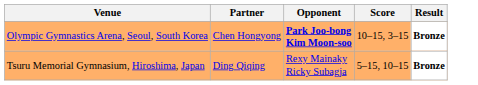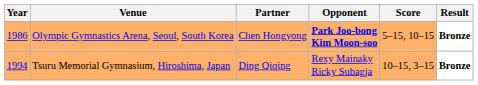 <table class="sortable wikitable" style="font-size: 90%;">
 <tr>
+<th>Year</th>
 <th>Venue</th>
 <th>Partner</th>
 <th>Opponent</th>
 <th>Score</th>
 <th>Result</th>
 </tr>
 <tr style="background:#FFB069">
+<td align="center"><a href='#'>1986</a></td>
 <td align="left"><a href='#'>Olympic Gymnastics Arena</a>, <a href='#'>Seoul</a>, <a href='#'>South Korea</a></td>
 <td align="left"> <a href='#'>Chen Hongyong</a></td>
 <td align="left"><strong> <a href='#'>Park Joo-bong</a><br> <a href='#'>Kim Moon-soo</a></strong></td>
+<td align="left">5–15, 10–15</td>
+<td style="text-align:left; background:white"> <strong>Bronze</strong></td>
+</tr>
+<tr style="background:#FFB069">
+<td align="center"><a href='#'>1994</a></td>
+<td align="left">Tsuru Memorial Gymnasium, <a href='#'>Hiroshima</a>, <a href='#'>Japan</a></td>
+<td align="left"> <a href='#'>Ding Qiqing</a></td>
+<td align="left"> <a href='#'>Rexy Mainaky</a> <br> <a href='#'>Ricky Subagja</a></td>
 <td align="left">10–15, 3–15</td>
 <td style="text-align:left; background:white"> <strong>Bronze</strong></td>
 </tr>
-<tr style="background:#FFB069">
-<td align="left">Tsuru Memorial Gymnasium, <a href='#'>Hiroshima</a>, <a href='#'>Japan</a></td>
-<td align="left"> <a href='#'>Ding Qiqing</a></td>
-<td align="left"> <a href='#'>Rexy Mainaky</a> <br> <a href='#'>Ricky Subagja</a></td>
-<td align="left">5–15, 10–15</td>
-<td style="text-align:left; background:white"> <strong>Bronze</strong></td>
-</tr>
 </table>
